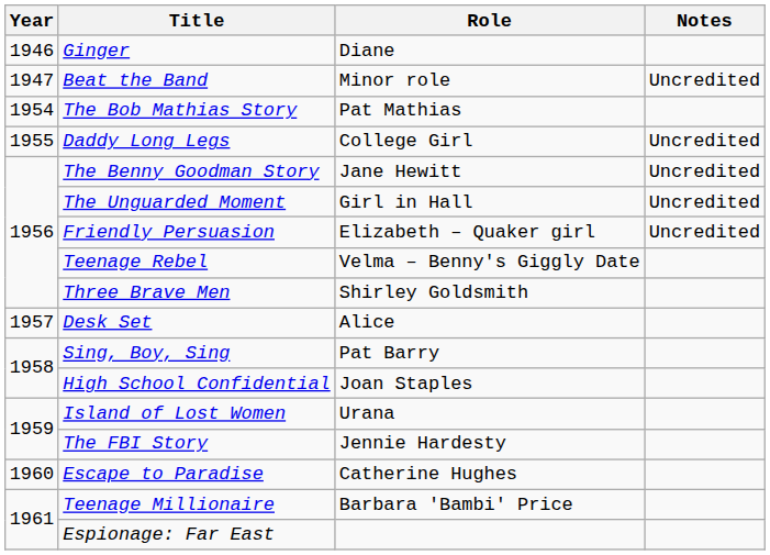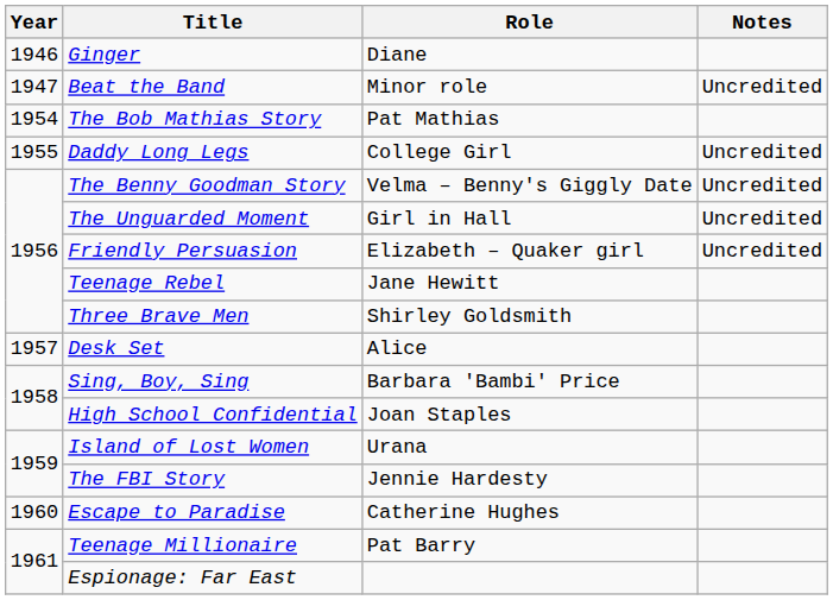 <table class="wikitable">
 <tr>
 <th>Year</th>
 <th>Title</th>
 <th>Role</th>
 <th>Notes</th>
 </tr>
 <tr>
 <td>1946</td>
 <td><em><a href='#'>Ginger</a></em></td>
 <td>Diane</td>
 <td></td>
 </tr>
 <tr>
 <td>1947</td>
 <td><em><a href='#'>Beat the Band</a></em></td>
 <td>Minor role</td>
 <td>Uncredited</td>
 </tr>
 <tr>
 <td>1954</td>
 <td><em><a href='#'>The Bob Mathias Story</a></em></td>
 <td>Pat Mathias</td>
 <td></td>
 </tr>
 <tr>
 <td>1955</td>
 <td><em><a href='#'>Daddy Long Legs</a></em></td>
 <td>College Girl</td>
 <td>Uncredited</td>
 </tr>
 <tr>
 <td rowspan=5>1956</td>
 <td><em><a href='#'>The Benny Goodman Story</a></em></td>
-<td>Jane Hewitt</td>
+<td>Velma – Benny's Giggly Date</td>
 <td>Uncredited</td>
 </tr>
 <tr>
 <td><em><a href='#'>The Unguarded Moment</a></em></td>
 <td>Girl in Hall</td>
 <td>Uncredited</td>
 </tr>
 <tr>
 <td><em><a href='#'>Friendly Persuasion</a></em></td>
 <td>Elizabeth – Quaker girl</td>
 <td>Uncredited</td>
 </tr>
 <tr>
 <td><em><a href='#'>Teenage Rebel</a></em></td>
-<td>Velma – Benny's Giggly Date</td>
+<td>Jane Hewitt</td>
 <td></td>
 </tr>
 <tr>
 <td><em><a href='#'>Three Brave Men</a></em></td>
 <td>Shirley Goldsmith</td>
 <td></td>
 </tr>
 <tr>
 <td>1957</td>
 <td><em><a href='#'>Desk Set</a></em></td>
 <td>Alice</td>
 <td></td>
 </tr>
 <tr>
 <td rowspan=2>1958</td>
 <td><em><a href='#'>Sing, Boy, Sing</a></em></td>
-<td>Pat Barry</td>
+<td>Barbara 'Bambi' Price</td>
 <td></td>
 </tr>
 <tr>
 <td><em><a href='#'>High School Confidential</a></em></td>
 <td>Joan Staples</td>
 <td></td>
 </tr>
 <tr>
 <td rowspan=2>1959</td>
 <td><em><a href='#'>Island of Lost Women</a></em></td>
 <td>Urana</td>
 <td></td>
 </tr>
 <tr>
 <td><em><a href='#'>The FBI Story</a></em></td>
 <td>Jennie Hardesty</td>
 <td></td>
 </tr>
 <tr>
 <td>1960</td>
 <td><em><a href='#'>Escape to Paradise</a></em></td>
 <td>Catherine Hughes</td>
 <td></td>
 </tr>
 <tr>
 <td rowspan=2>1961</td>
 <td><em><a href='#'>Teenage Millionaire</a></em></td>
-<td>Barbara 'Bambi' Price</td>
+<td>Pat Barry</td>
 <td></td>
 </tr>
 <tr>
 <td><em>Espionage: Far East</em></td>
 <td></td>
 <td></td>
 </tr>
 </table>
